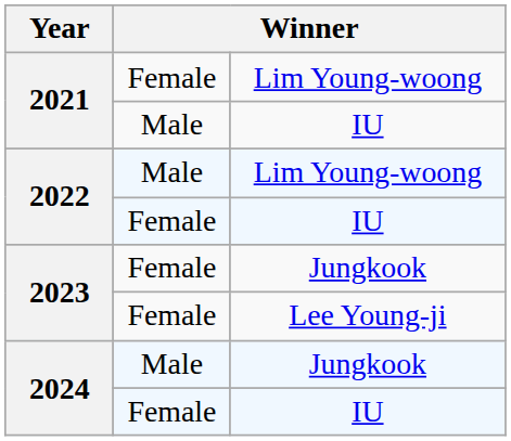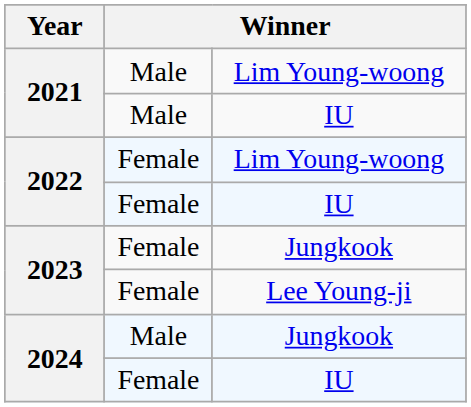 <table class="wikitable plainrowheaders" style="text-align: center">
 <tr>
 <th scope="col" width="50">Year</th>
 <th scope="col" width="200" colspan="2">Winner</th>
 </tr>
 <tr>
 <th scope="row" style="text-align:center;" rowspan=2>2021</th>
-<td>Female</td>
+<td>Male</td>
 <td><a href='#'>Lim Young-woong</a></td>
 </tr>
 <tr>
 <td>Male</td>
 <td><a href='#'>IU</a></td>
 </tr>
 <tr style="background:#F0F8FF">
 <th scope="row" style="text-align:center;" rowspan=2>2022</th>
-<td>Male</td>
+<td>Female</td>
 <td><a href='#'>Lim Young-woong</a></td>
 </tr>
 <tr style="background:#F0F8FF">
 <td>Female</td>
 <td><a href='#'>IU</a></td>
 </tr>
 <tr>
 <th scope="row" style="text-align:center;" rowspan=2>2023</th>
 <td>Female</td>
 <td><a href='#'>Jungkook</a></td>
 </tr>
 <tr>
 <td>Female</td>
 <td><a href='#'>Lee Young-ji</a></td>
 </tr>
 <tr style="background:#F0F8FF">
 <th scope="row" style="text-align:center;" rowspan=2>2024</th>
 <td>Male</td>
 <td><a href='#'>Jungkook</a></td>
 </tr>
 <tr style="background:#F0F8FF">
 <td>Female</td>
 <td><a href='#'>IU</a></td>
 </tr>
 </table>
